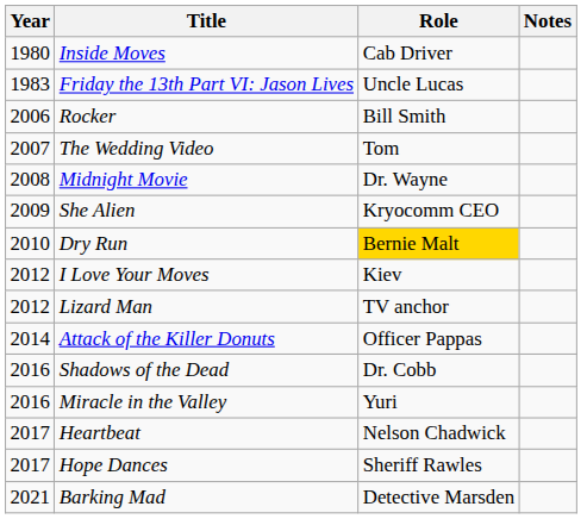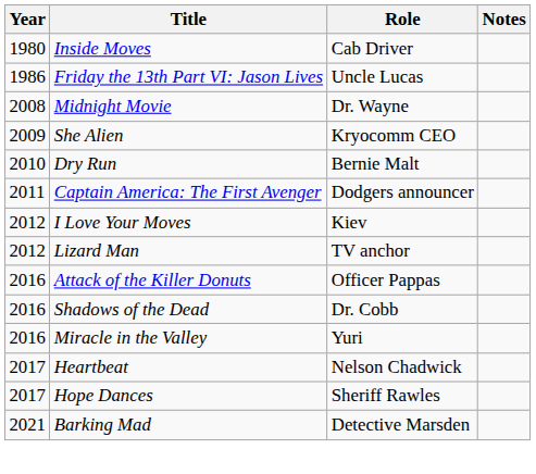 <table class="wikitable sortable">
 <tr>
 <th>Year</th>
 <th>Title</th>
 <th>Role</th>
 <th>Notes</th>
 </tr>
 <tr>
 <td>1980</td>
 <td><em><a href='#'>Inside Moves</a></em></td>
 <td>Cab Driver</td>
 <td></td>
 </tr>
 <tr>
-<td>1983</td>
+<td>1986</td>
 <td><em><a href='#'>Friday the 13th Part VI: Jason Lives</a></em></td>
 <td>Uncle Lucas</td>
-<td></td>
-</tr>
-<tr>
-<td>2006</td>
-<td><em>Rocker</em></td>
-<td>Bill Smith</td>
-<td></td>
-</tr>
-<tr>
-<td>2007</td>
-<td><em>The Wedding Video</em></td>
-<td>Tom</td>
 <td></td>
 </tr>
 <tr>
 <td>2008</td>
 <td><a href='#'><em>Midnight Movie</em></a></td>
 <td>Dr. Wayne</td>
 <td></td>
 </tr>
 <tr>
 <td>2009</td>
 <td><em>She Alien</em></td>
 <td>Kryocomm CEO</td>
 <td></td>
 </tr>
 <tr>
 <td>2010</td>
 <td><em>Dry Run</em></td>
-<td style="background: gold;">Bernie Malt</td>
+<td>Bernie Malt</td>
+<td></td>
+</tr>
+<tr>
+<td>2011</td>
+<td><em><a href='#'>Captain America: The First Avenger</a></em></td>
+<td>Dodgers announcer</td>
 <td></td>
 </tr>
 <tr>
 <td>2012</td>
 <td><em>I Love Your Moves</em></td>
 <td>Kiev</td>
 <td></td>
 </tr>
 <tr>
 <td>2012</td>
 <td><em>Lizard Man</em></td>
 <td>TV anchor</td>
 <td></td>
 </tr>
 <tr>
-<td>2014</td>
+<td>2016</td>
 <td><em><a href='#'>Attack of the Killer Donuts</a></em></td>
 <td>Officer Pappas</td>
 <td></td>
 </tr>
 <tr>
 <td>2016</td>
 <td><em>Shadows of the Dead</em></td>
 <td>Dr. Cobb</td>
 <td></td>
 </tr>
 <tr>
 <td>2016</td>
 <td><em>Miracle in the Valley</em></td>
 <td>Yuri</td>
 <td></td>
 </tr>
 <tr>
 <td>2017</td>
 <td><em>Heartbeat</em></td>
 <td>Nelson Chadwick</td>
 <td></td>
 </tr>
 <tr>
 <td>2017</td>
 <td><em>Hope Dances</em></td>
 <td>Sheriff Rawles</td>
 <td></td>
 </tr>
 <tr>
 <td>2021</td>
 <td><em>Barking Mad</em></td>
 <td>Detective Marsden</td>
 <td></td>
 </tr>
 </table>
